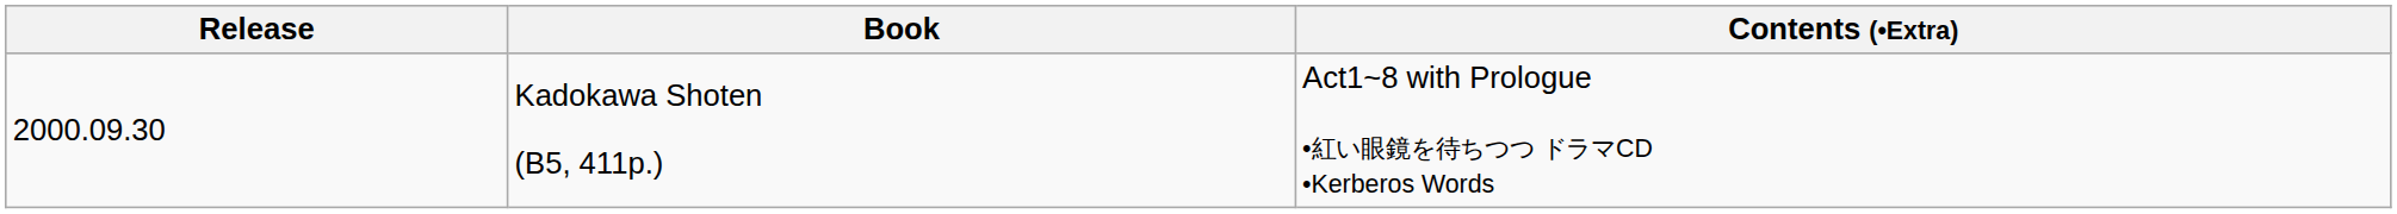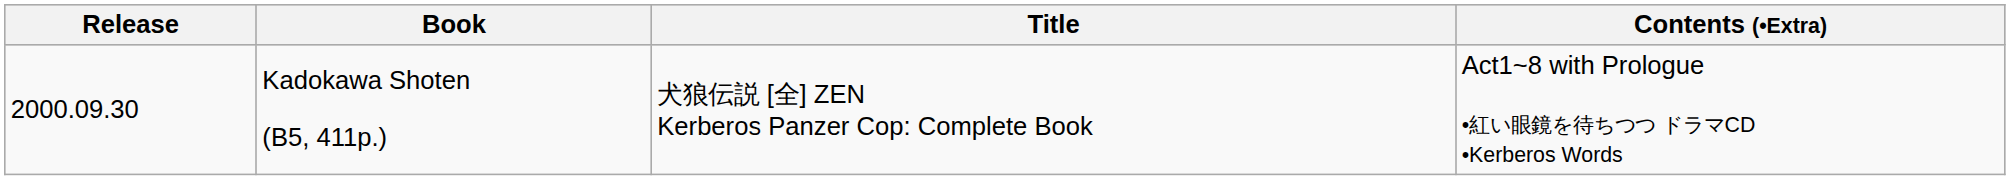 <table class="wikitable" width=99% border="1">
 <tr>
 <th rowspan="1" align="center"><strong>Release</strong></th>
 <th rowspan="1" align="center"><strong>Book</strong></th>
+<th rowspan="1" align="center"><strong>Title</strong></th>
 <th rowspan="1" align="center"><strong>Contents</strong> <small>(•Extra)</small></th>
 </tr>
 <tr>
 <td>2000.09.30</td>
 <td>Kadokawa Shoten<br><br>(B5, 411p.)</td>
+<td>犬狼伝説 [全] ZEN<br>Kerberos Panzer Cop: Complete Book</td>
 <td>Act1~8 with Prologue<br><small><br>•紅い眼鏡を待ちつつ ドラマCD<br>•Kerberos Words</small></td>
 </tr>
 </table>
